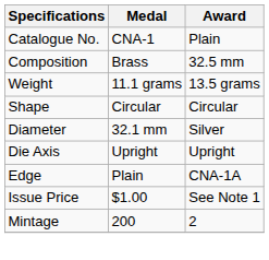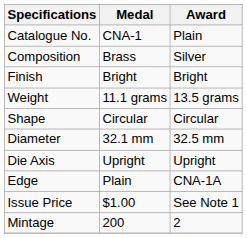 <table class="wikitable">
 <tr>
 <th>Specifications</th>
 <th>Medal</th>
 <th>Award</th>
 </tr>
 <tr>
 <td>Catalogue No.</td>
 <td>CNA-1</td>
 <td>Plain</td>
 </tr>
 <tr>
 <td>Composition</td>
 <td>Brass</td>
-<td>32.5 mm</td>
+<td>Silver</td>
+</tr>
+<tr>
+<td>Finish</td>
+<td>Bright</td>
+<td>Bright</td>
 </tr>
 <tr>
 <td>Weight</td>
 <td>11.1 grams</td>
 <td>13.5 grams</td>
 </tr>
 <tr>
 <td>Shape</td>
 <td>Circular</td>
 <td>Circular</td>
 </tr>
 <tr>
 <td>Diameter</td>
 <td>32.1 mm</td>
-<td>Silver</td>
+<td>32.5 mm</td>
 </tr>
 <tr>
 <td>Die Axis</td>
 <td>Upright</td>
 <td>Upright</td>
 </tr>
 <tr>
 <td>Edge</td>
 <td>Plain</td>
 <td>CNA-1A</td>
 </tr>
 <tr>
 <td>Issue Price</td>
 <td>$1.00</td>
 <td>See Note 1</td>
 </tr>
 <tr>
 <td>Mintage</td>
 <td>200</td>
 <td>2</td>
 </tr>
 <tr>
 </tr>
 </table>
